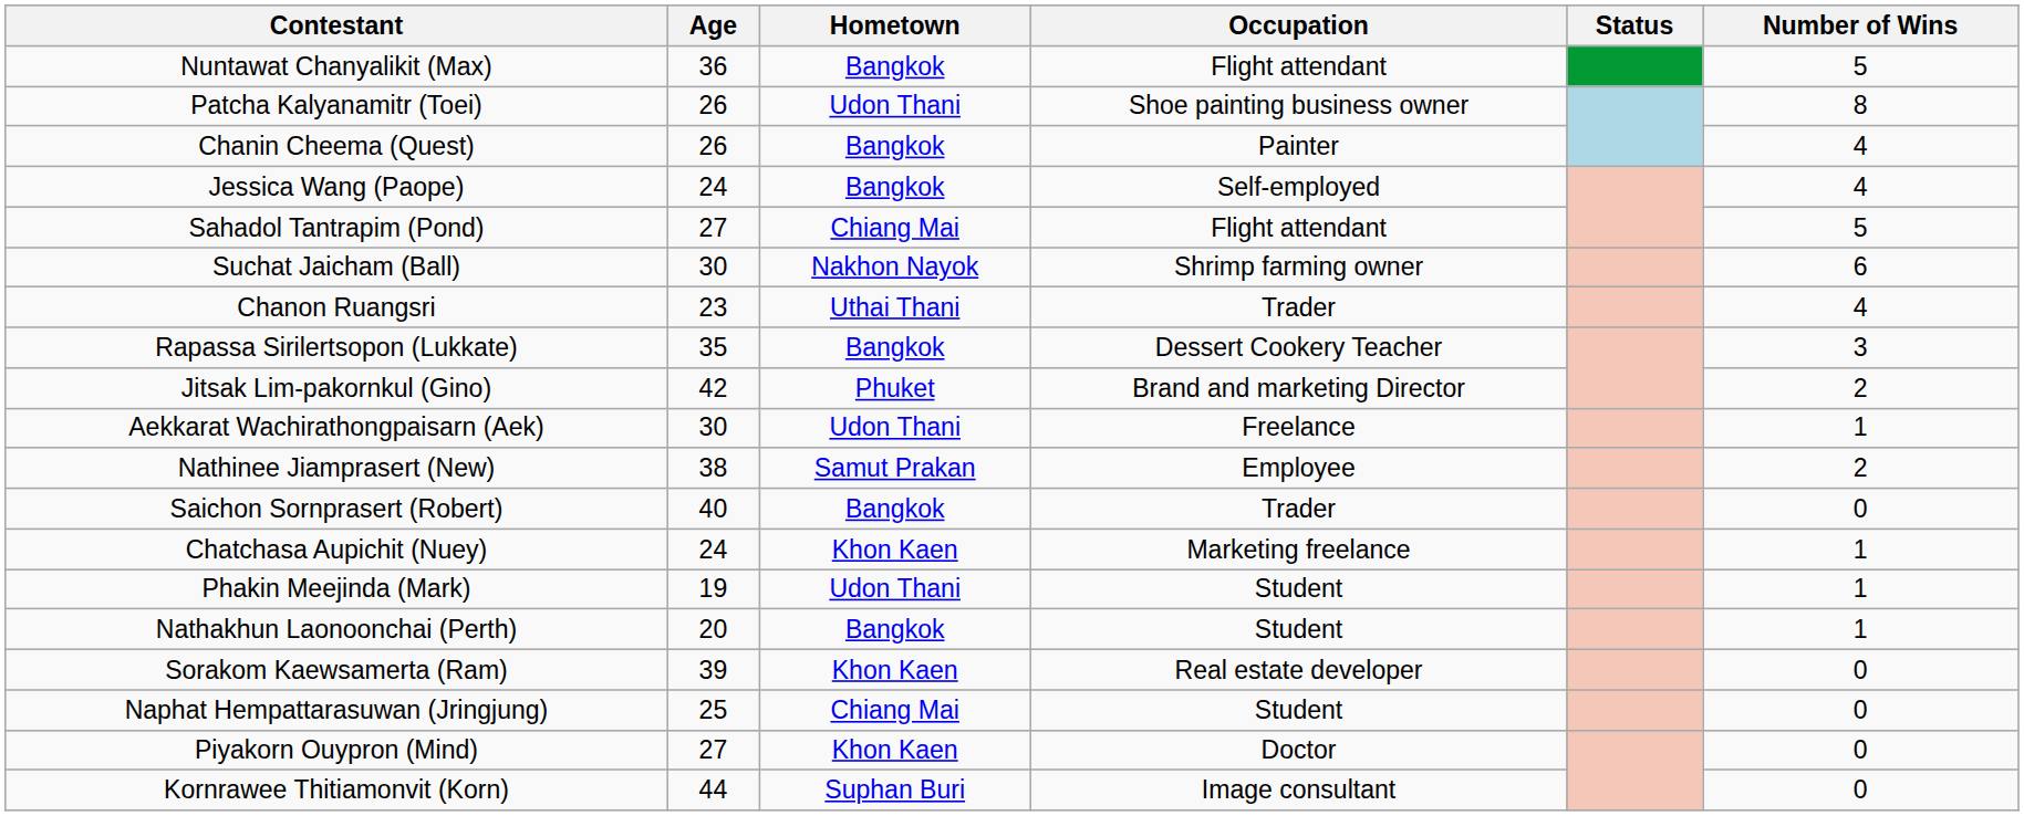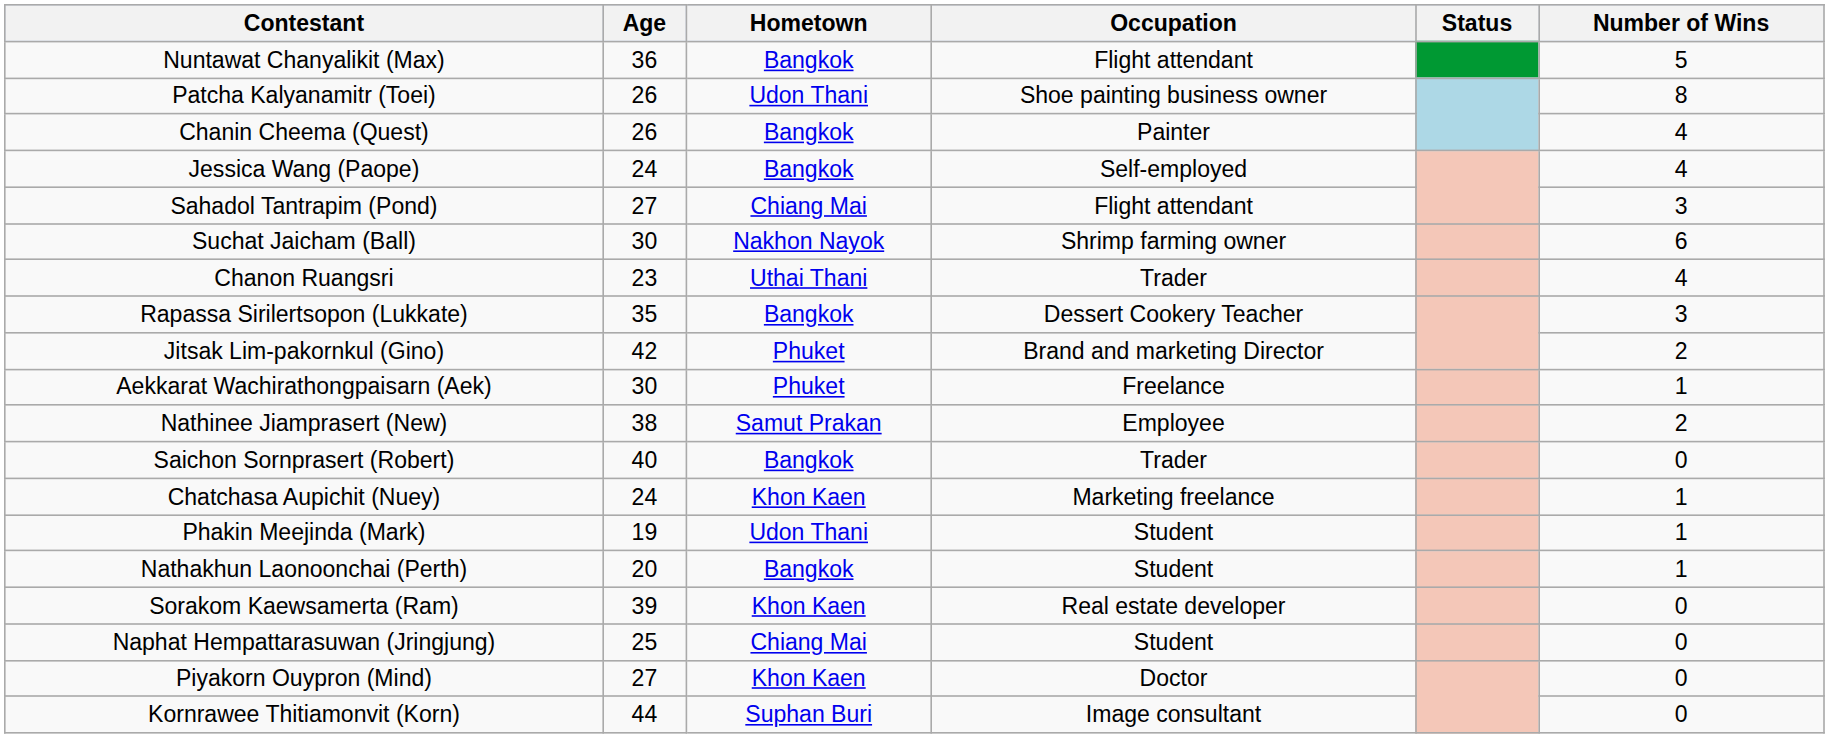 <table class="wikitable sortable" style="text-align:center; font-size:90%; width:90%;">
 <tr style="background:#C1D8FF;">
 <th>Contestant</th>
 <th>Age</th>
 <th>Hometown</th>
 <th>Occupation</th>
 <th>Status</th>
 <th>Number of Wins</th>
 </tr>
 <tr>
 <td>Nuntawat Chanyalikit (Max)</td>
 <td>36</td>
 <td><a href='#'>Bangkok</a></td>
 <td>Flight attendant</td>
 <td bgcolor=009933><span> </span></td>
 <td>5</td>
 </tr>
 <tr>
 <td>Patcha Kalyanamitr (Toei)</td>
 <td>26</td>
 <td><a href='#'>Udon Thani</a></td>
 <td>Shoe painting business owner</td>
 <td rowspan="2" bgcolor=lightblue></td>
 <td>8</td>
 </tr>
 <tr>
 <td>Chanin Cheema (Quest)</td>
 <td>26</td>
 <td><a href='#'>Bangkok</a></td>
 <td>Painter</td>
 <td>4</td>
 </tr>
 <tr>
 <td>Jessica Wang (Paope)</td>
 <td>24</td>
 <td><a href='#'>Bangkok</a></td>
 <td>Self-employed</td>
 <td rowspan="2" bgcolor=F4C7B8></td>
 <td>4</td>
 </tr>
 <tr>
 <td>Sahadol Tantrapim (Pond)</td>
 <td>27</td>
 <td><a href='#'>Chiang Mai</a></td>
 <td>Flight attendant</td>
-<td>5</td>
+<td>3</td>
 </tr>
 <tr>
 <td>Suchat Jaicham (Ball)</td>
 <td>30</td>
 <td><a href='#'>Nakhon Nayok</a></td>
 <td>Shrimp farming owner</td>
 <td bgcolor=F4C7B8></td>
 <td>6</td>
 </tr>
 <tr>
 <td>Chanon Ruangsri</td>
 <td>23</td>
 <td><a href='#'>Uthai Thani</a></td>
 <td>Trader</td>
 <td bgcolor=F4C7B8></td>
 <td>4</td>
 </tr>
 <tr>
 <td>Rapassa Sirilertsopon (Lukkate)</td>
 <td>35</td>
 <td><a href='#'>Bangkok</a></td>
 <td>Dessert Cookery Teacher</td>
 <td rowspan="2" bgcolor=F4C7B8></td>
 <td>3</td>
 </tr>
 <tr>
 <td>Jitsak Lim-pakornkul (Gino)</td>
 <td>42</td>
 <td><a href='#'>Phuket</a></td>
 <td>Brand and marketing Director</td>
 <td>2</td>
 </tr>
 <tr>
 <td>Aekkarat Wachirathongpaisarn (Aek)</td>
 <td>30</td>
-<td><a href='#'>Udon Thani</a></td>
+<td><a href='#'>Phuket</a></td>
 <td>Freelance</td>
 <td bgcolor=F4C7B8></td>
 <td>1</td>
 </tr>
 <tr>
 <td>Nathinee Jiamprasert (New)</td>
 <td>38</td>
 <td><a href='#'>Samut Prakan</a></td>
 <td>Employee</td>
 <td bgcolor=F4C7B8></td>
 <td>2</td>
 </tr>
 <tr>
 <td>Saichon Sornprasert (Robert)</td>
 <td>40</td>
 <td><a href='#'>Bangkok</a></td>
 <td>Trader</td>
 <td bgcolor=F4C7B8></td>
 <td>0</td>
 </tr>
 <tr>
 <td>Chatchasa Aupichit (Nuey)</td>
 <td>24</td>
 <td><a href='#'>Khon Kaen</a></td>
 <td>Marketing freelance</td>
 <td bgcolor=F4C7B8></td>
 <td>1</td>
 </tr>
 <tr>
 <td>Phakin Meejinda (Mark)</td>
 <td>19</td>
 <td><a href='#'>Udon Thani</a></td>
 <td>Student</td>
 <td bgcolor=F4C7B8></td>
 <td>1</td>
 </tr>
 <tr>
 <td>Nathakhun Laonoonchai (Perth)</td>
 <td>20</td>
 <td><a href='#'>Bangkok</a></td>
 <td>Student</td>
 <td bgcolor=F4C7B8></td>
 <td>1</td>
 </tr>
 <tr>
 <td>Sorakom Kaewsamerta (Ram)</td>
 <td>39</td>
 <td><a href='#'>Khon Kaen</a></td>
 <td>Real estate developer</td>
 <td bgcolor=F4C7B8></td>
 <td>0</td>
 </tr>
 <tr>
 <td>Naphat Hempattarasuwan (Jringjung)</td>
 <td>25</td>
 <td><a href='#'>Chiang Mai</a></td>
 <td>Student</td>
 <td bgcolor=F4C7B8></td>
 <td>0</td>
 </tr>
 <tr>
 <td>Piyakorn Ouypron (Mind)</td>
 <td>27</td>
 <td><a href='#'>Khon Kaen</a></td>
 <td>Doctor</td>
 <td rowspan="2" bgcolor=F4C7B8></td>
 <td>0</td>
 </tr>
 <tr>
 <td>Kornrawee Thitiamonvit (Korn)</td>
 <td>44</td>
 <td><a href='#'>Suphan Buri</a></td>
 <td>Image consultant</td>
 <td>0</td>
 </tr>
 </table>
